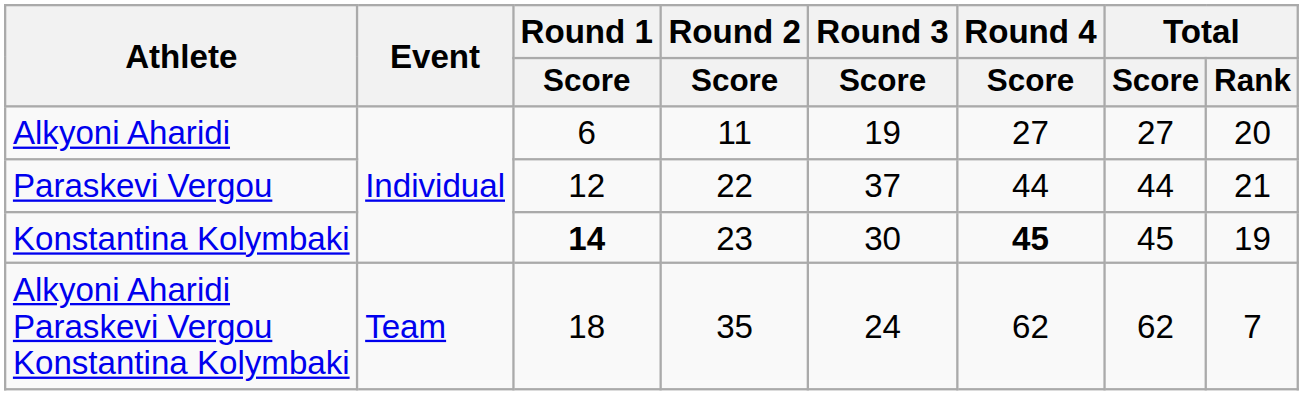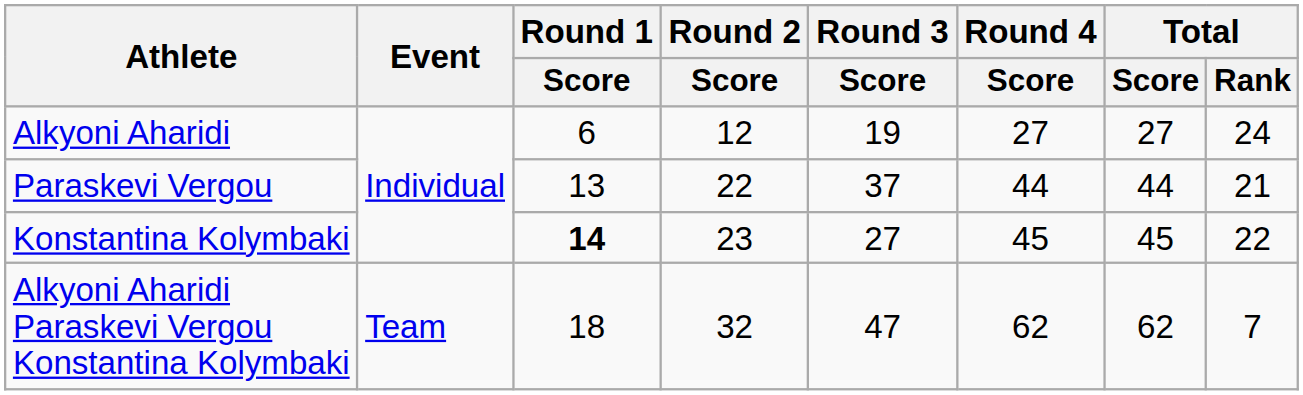 <table class=wikitable style=font-size:90%;text-align:center>
 <tr>
 <th rowspan=2>Athlete</th>
 <th rowspan=2>Event</th>
 <th>Round 1</th>
 <th>Round 2</th>
 <th>Round 3</th>
 <th>Round 4</th>
 <th colspan=2>Total</th>
 </tr>
 <tr style="font-size:95%">
 <th>Score</th>
 <th>Score</th>
 <th>Score</th>
 <th>Score</th>
 <th>Score</th>
 <th>Rank</th>
 </tr>
 <tr>
 <td align=left><a href='#'>Alkyoni Aharidi</a></td>
 <td align=left rowspan=3><a href='#'>Individual</a></td>
 <td>6</td>
-<td>11</td>
+<td>12</td>
 <td>19</td>
 <td>27</td>
 <td>27</td>
-<td>20</td>
+<td>24</td>
 </tr>
 <tr>
 <td align=left><a href='#'>Paraskevi Vergou</a></td>
-<td>12</td>
+<td>13</td>
 <td>22</td>
 <td>37</td>
 <td>44</td>
 <td>44</td>
 <td>21</td>
 </tr>
 <tr>
 <td align=left><a href='#'>Konstantina Kolymbaki</a></td>
 <td><strong>14</strong></td>
 <td>23</td>
-<td>30</td>
-<td><strong>45</strong></td>
+<td>27</td>
 <td>45</td>
-<td>19</td>
+<td>45</td>
+<td>22</td>
 </tr>
 <tr>
 <td align=left><a href='#'>Alkyoni Aharidi</a><br><a href='#'>Paraskevi Vergou</a><br><a href='#'>Konstantina Kolymbaki</a></td>
 <td align=left><a href='#'>Team</a></td>
 <td>18</td>
-<td>35</td>
-<td>24</td>
+<td>32</td>
+<td>47</td>
 <td>62</td>
 <td>62</td>
 <td>7</td>
 </tr>
 </table>
